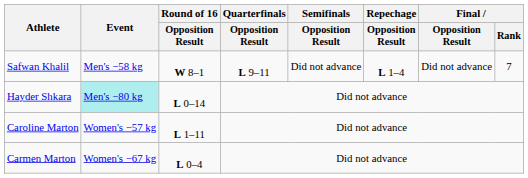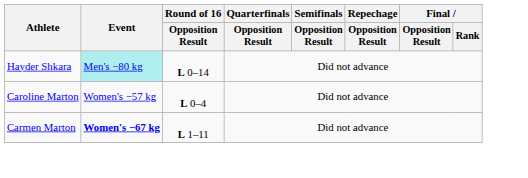 <table class="wikitable" style="font-size:90%;">
 <tr>
 <th rowspan=2>Athlete</th>
 <th rowspan=2>Event</th>
 <th>Round of 16</th>
 <th>Quarterfinals</th>
 <th>Semifinals</th>
 <th>Repechage</th>
 <th colspan=2>Final / </th>
 </tr>
 <tr style="font-size:95%">
 <th>Opposition<br>Result</th>
 <th>Opposition<br>Result</th>
 <th>Opposition<br>Result</th>
 <th>Opposition<br>Result</th>
 <th>Opposition<br>Result</th>
 <th>Rank</th>
 </tr>
 <tr align=center>
-<td align=left><a href='#'>Safwan Khalil</a></td>
-<td align=left><a href='#'>Men's −58 kg</a></td>
-<td><br><strong>W</strong> 8–1</td>
-<td><br><strong>L</strong> 9–11</td>
-<td>Did not advance</td>
-<td><br><strong>L</strong> 1–4</td>
-<td>Did not advance</td>
-<td>7</td>
-</tr>
-<tr align=center>
 <td align=left><a href='#'>Hayder Shkara</a></td>
 <td align=left style="background: paleturquoise;"><a href='#'>Men's −80 kg</a></td>
 <td><br><strong>L</strong> 0–14</td>
 <td colspan=5>Did not advance</td>
 </tr>
 <tr align=center>
 <td align=left><a href='#'>Caroline Marton</a></td>
 <td align=left><a href='#'>Women's −57 kg</a></td>
-<td><br><strong>L</strong> 1–11</td>
+<td><br><strong>L</strong> 0–4</td>
 <td colspan=5>Did not advance</td>
 </tr>
 <tr align=center>
 <td align=left><a href='#'>Carmen Marton</a></td>
-<td align=left><a href='#'>Women's −67 kg</a></td>
-<td><br><strong>L</strong> 0–4</td>
+<td align=left><strong><a href='#'>Women's −67 kg</a></strong></td>
+<td><br><strong>L</strong> 1–11</td>
 <td colspan=5>Did not advance</td>
 </tr>
 </table>
